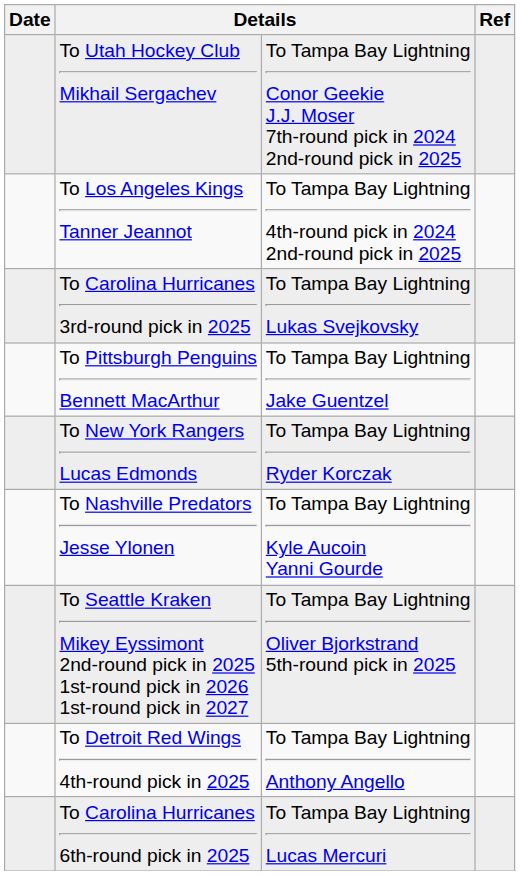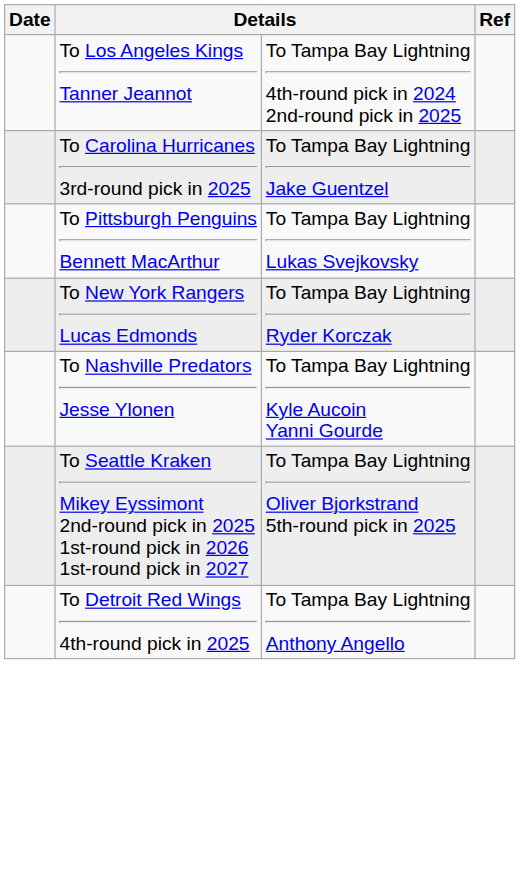 <table class="wikitable">
 <tr>
 <th>Date</th>
 <th colspan="2">Details</th>
 <th>Ref</th>
-</tr>
-<tr style="background:#eee;">
-<td></td>
-<td valign="top">To <a href='#'>Utah Hockey Club</a><hr><a href='#'>Mikhail Sergachev</a></td>
-<td valign="top">To Tampa Bay Lightning<hr><a href='#'>Conor Geekie</a><br><a href='#'>J.J. Moser</a><br>7th-round pick in <a href='#'>2024</a><br>2nd-round pick in <a href='#'>2025</a></td>
-<td></td>
 </tr>
 <tr>
 <td></td>
 <td valign="top">To <a href='#'>Los Angeles Kings</a><hr><a href='#'>Tanner Jeannot</a></td>
 <td valign="top">To Tampa Bay Lightning<hr>4th-round pick in <a href='#'>2024</a><br>2nd-round pick in <a href='#'>2025</a></td>
 <td></td>
 </tr>
 <tr style="background:#eee;">
 <td></td>
 <td valign="top">To <a href='#'>Carolina Hurricanes</a><hr>3rd-round pick in <a href='#'>2025</a></td>
-<td valign="top">To Tampa Bay Lightning<hr><a href='#'>Lukas Svejkovsky</a></td>
+<td valign="top">To Tampa Bay Lightning<hr><a href='#'>Jake Guentzel</a></td>
 <td></td>
 </tr>
 <tr>
 <td></td>
 <td valign="top">To <a href='#'>Pittsburgh Penguins</a><hr><a href='#'>Bennett MacArthur</a></td>
-<td valign="top">To Tampa Bay Lightning<hr><a href='#'>Jake Guentzel</a></td>
+<td valign="top">To Tampa Bay Lightning<hr><a href='#'>Lukas Svejkovsky</a></td>
 <td></td>
 </tr>
 <tr style="background:#eee;">
 <td></td>
 <td valign="top">To <a href='#'>New York Rangers</a><hr><a href='#'>Lucas Edmonds</a></td>
 <td valign="top">To Tampa Bay Lightning<hr><a href='#'>Ryder Korczak</a></td>
 <td></td>
 </tr>
 <tr>
 <td></td>
 <td valign="top">To <a href='#'>Nashville Predators</a><hr><a href='#'>Jesse Ylonen</a></td>
 <td valign="top">To Tampa Bay Lightning<hr><a href='#'>Kyle Aucoin</a><br><a href='#'>Yanni Gourde</a></td>
 <td></td>
 </tr>
 <tr style="background:#eee;">
 <td></td>
 <td valign="top">To <a href='#'>Seattle Kraken</a><hr><a href='#'>Mikey Eyssimont</a><br>2nd-round pick in <a href='#'>2025</a><br>1st-round pick in <a href='#'>2026</a><br>1st-round pick in <a href='#'>2027</a></td>
 <td valign="top">To Tampa Bay Lightning<hr><a href='#'>Oliver Bjorkstrand</a><br>5th-round pick in <a href='#'>2025</a></td>
 <td></td>
 </tr>
 <tr>
 <td></td>
 <td valign="top">To <a href='#'>Detroit Red Wings</a><hr>4th-round pick in <a href='#'>2025</a></td>
 <td valign="top">To Tampa Bay Lightning<hr><a href='#'>Anthony Angello</a></td>
 <td></td>
 </tr>
-<tr style="background:#eee;">
-<td></td>
-<td valign="top">To <a href='#'>Carolina Hurricanes</a><hr>6th-round pick in <a href='#'>2025</a></td>
-<td valign="top">To Tampa Bay Lightning<hr><a href='#'>Lucas Mercuri</a></td>
-<td></td>
-</tr>
 </table>
